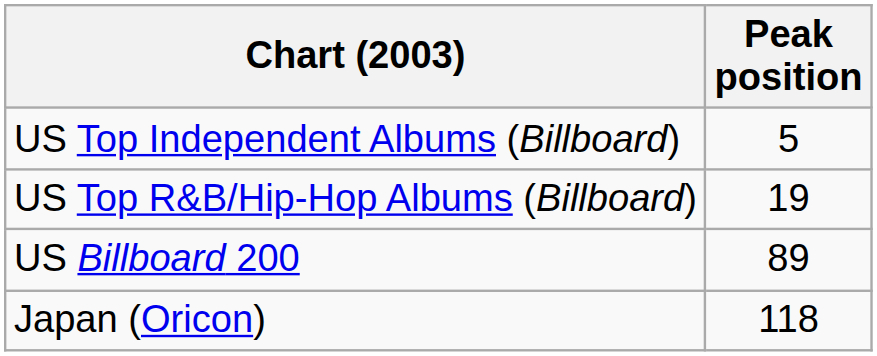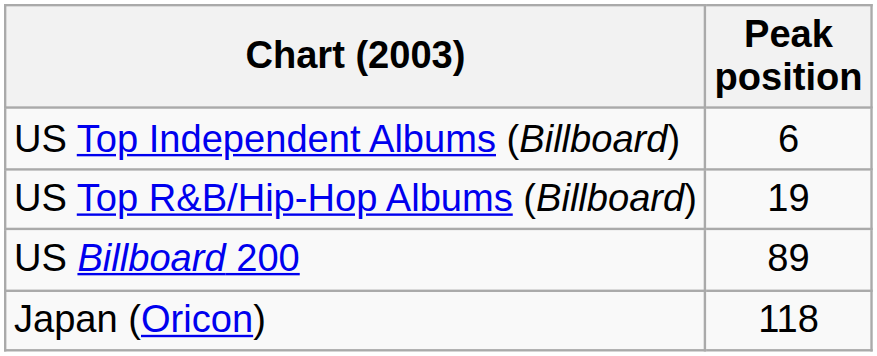 <table class="wikitable">
 <tr>
 <th>Chart (2003)</th>
 <th>Peak<br>position</th>
 </tr>
 <tr>
 <td>US <a href='#'>Top Independent Albums</a> (<em>Billboard</em>)</td>
-<td align="center">5</td>
+<td align="center">6</td>
 </tr>
 <tr>
 <td>US <a href='#'>Top R&B/Hip-Hop Albums</a> (<em>Billboard</em>)</td>
 <td align="center">19</td>
 </tr>
 <tr>
 <td>US <a href='#'><em>Billboard</em> 200</a></td>
 <td align="center">89</td>
 </tr>
 <tr>
 <td>Japan (<a href='#'>Oricon</a>)</td>
 <td align="center">118</td>
 </tr>
 </table>
